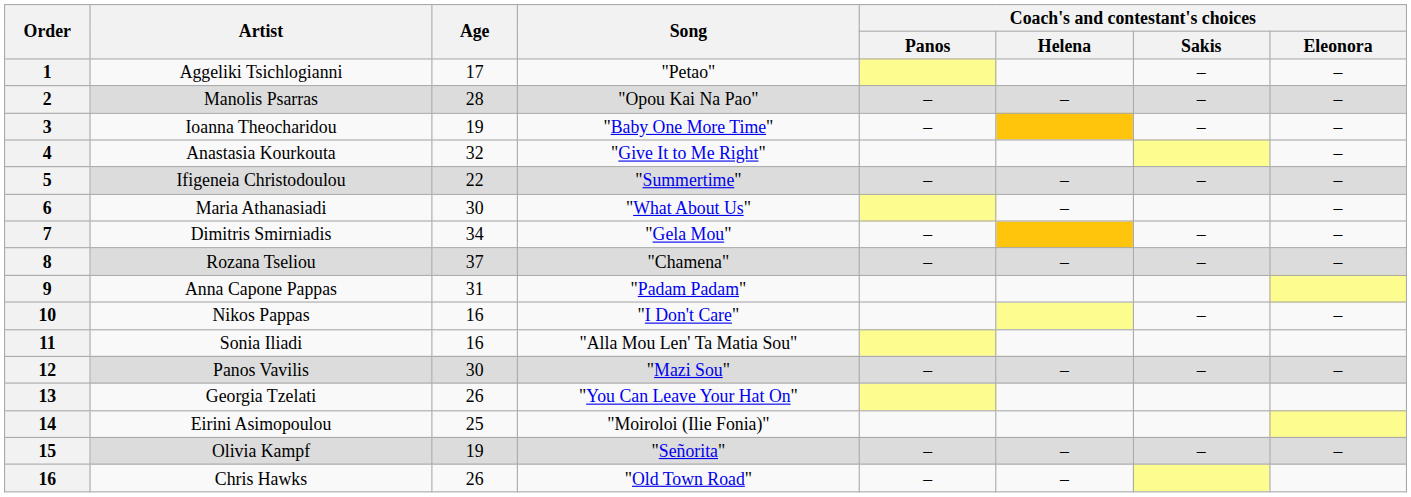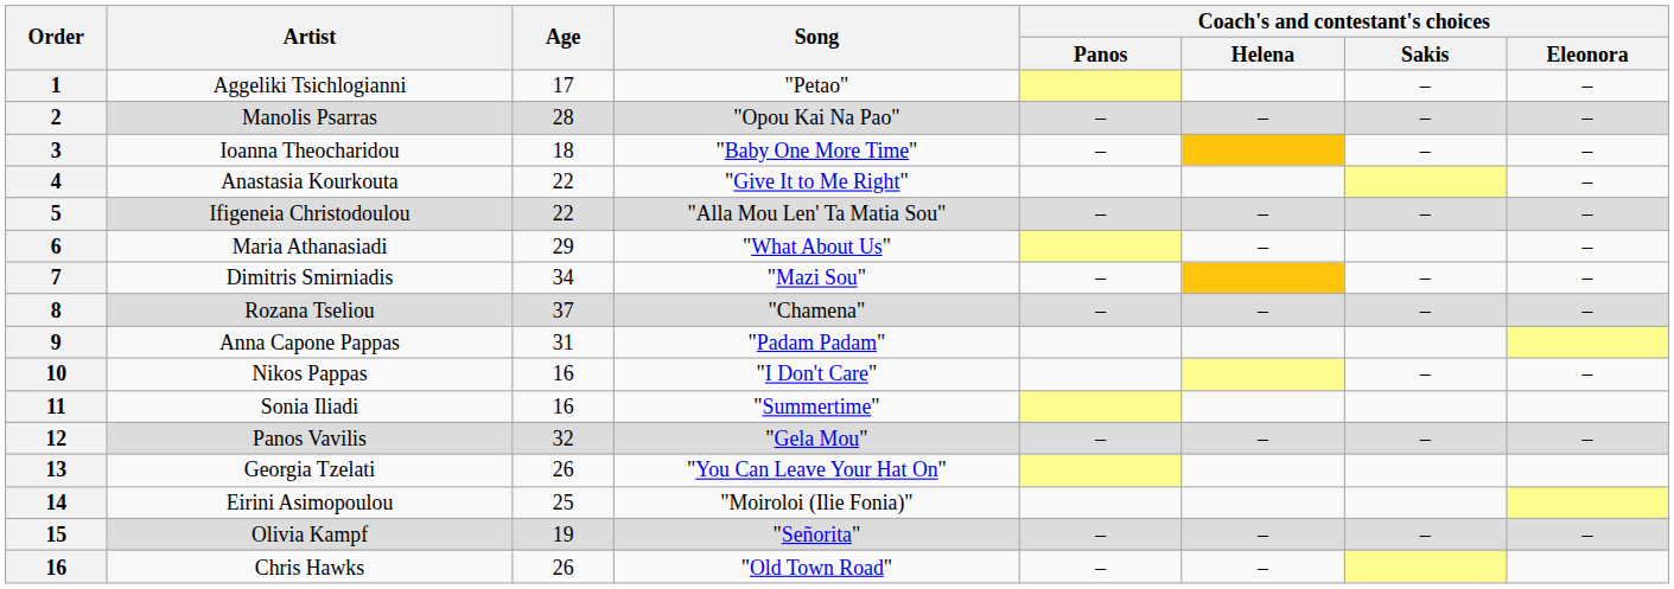 <table class="wikitable" style="text-align:center; line-height:17px; width:100%;">
 <tr>
 <th scope="col" rowspan="2" width="05%">Order</th>
 <th scope="col" rowspan="2" width="20%">Artist</th>
 <th scope="col" rowspan="2" width="05%">Age</th>
 <th scope="col" rowspan="2" width="20%">Song</th>
 <th scope="col" colspan="4" width="32%">Coach's and contestant's choices</th>
 </tr>
 <tr>
 <th width="08%">Panos</th>
 <th width="08%">Helena</th>
 <th width="08%">Sakis</th>
 <th width="08%">Eleonora</th>
 </tr>
 <tr>
 <th>1</th>
 <td>Aggeliki Tsichlogianni</td>
 <td>17</td>
 <td>"Petao"</td>
 <td style="background: #fdfc8f;"></td>
 <td></td>
 <td>–</td>
 <td>–</td>
 </tr>
 <tr style="background: #DCDCDC;" |>
 <th>2</th>
 <td>Manolis Psarras</td>
 <td>28</td>
 <td>"Opou Kai Na Pao"</td>
 <td>–</td>
 <td>–</td>
 <td>–</td>
 <td>–</td>
 </tr>
 <tr>
 <th>3</th>
 <td>Ioanna Theocharidou</td>
-<td>19</td>
+<td>18</td>
 <td>"<a href='#'>Baby One More Time</a>"</td>
 <td>–</td>
 <td style="background: #FFC50C;"></td>
 <td>–</td>
 <td>–</td>
 </tr>
 <tr>
 <th>4</th>
 <td>Anastasia Kourkouta</td>
-<td>32</td>
+<td>22</td>
 <td>"<a href='#'>Give It to Me Right</a>"</td>
 <td></td>
 <td></td>
 <td style="background: #fdfc8f;"></td>
 <td>–</td>
 </tr>
 <tr style="background: #DCDCDC;" |>
 <th>5</th>
 <td>Ifigeneia Christodoulou</td>
 <td>22</td>
-<td>"<a href='#'>Summertime</a>"</td>
+<td>"Alla Mou Len' Ta Matia Sou"</td>
 <td>–</td>
 <td>–</td>
 <td>–</td>
 <td>–</td>
 </tr>
 <tr>
 <th>6</th>
 <td>Maria Athanasiadi</td>
-<td>30</td>
+<td>29</td>
 <td>"<a href='#'>What About Us</a>"</td>
 <td style="background: #fdfc8f;"></td>
 <td>–</td>
 <td></td>
 <td>–</td>
 </tr>
 <tr>
 <th>7</th>
 <td>Dimitris Smirniadis</td>
 <td>34</td>
-<td>"<a href='#'>Gela Mou</a>"</td>
+<td>"<a href='#'>Mazi Sou</a>"</td>
 <td>–</td>
 <td style="background: #FFC50C;"></td>
 <td>–</td>
 <td>–</td>
 </tr>
 <tr style="background: #DCDCDC;" |>
 <th>8</th>
 <td>Rozana Tseliou</td>
 <td>37</td>
 <td>"Chamena"</td>
 <td>–</td>
 <td>–</td>
 <td>–</td>
 <td>–</td>
 </tr>
 <tr>
 <th>9</th>
 <td>Anna Capone Pappas</td>
 <td>31</td>
 <td>"<a href='#'>Padam Padam</a>"</td>
 <td></td>
 <td></td>
 <td></td>
 <td style="background: #fdfc8f;"></td>
 </tr>
 <tr>
 <th>10</th>
 <td>Nikos Pappas</td>
 <td>16</td>
 <td>"<a href='#'>I Don't Care</a>"</td>
 <td></td>
 <td style="background: #fdfc8f;"></td>
 <td>–</td>
 <td>–</td>
 </tr>
 <tr>
 <th>11</th>
 <td>Sonia Iliadi</td>
 <td>16</td>
-<td>"Alla Mou Len' Ta Matia Sou"</td>
+<td>"<a href='#'>Summertime</a>"</td>
 <td style="background: #fdfc8f;"></td>
 <td></td>
 <td></td>
 <td></td>
 </tr>
 <tr style="background: #DCDCDC;" |>
 <th>12</th>
 <td>Panos Vavilis</td>
-<td>30</td>
-<td>"<a href='#'>Mazi Sou</a>"</td>
+<td>32</td>
+<td>"<a href='#'>Gela Mou</a>"</td>
 <td>–</td>
 <td>–</td>
 <td>–</td>
 <td>–</td>
 </tr>
 <tr>
 <th>13</th>
 <td>Georgia Tzelati</td>
 <td>26</td>
 <td>"<a href='#'>You Can Leave Your Hat On</a>"</td>
 <td style="background: #fdfc8f;"></td>
 <td></td>
 <td></td>
 <td></td>
 </tr>
 <tr>
 <th>14</th>
 <td>Eirini Asimopoulou</td>
 <td>25</td>
 <td>"Moiroloi (Ilie Fonia)"</td>
 <td></td>
 <td></td>
 <td></td>
 <td style="background: #fdfc8f;"></td>
 </tr>
 <tr style="background: #DCDCDC;" |>
 <th>15</th>
 <td>Olivia Kampf</td>
 <td>19</td>
 <td>"<a href='#'>Señorita</a>"</td>
 <td>–</td>
 <td>–</td>
 <td>–</td>
 <td>–</td>
 </tr>
 <tr>
 <th>16</th>
 <td>Chris Hawks</td>
 <td>26</td>
 <td>"<a href='#'>Old Town Road</a>"</td>
 <td>–</td>
 <td>–</td>
 <td style="background: #fdfc8f;"></td>
 <td></td>
 </tr>
 </table>
